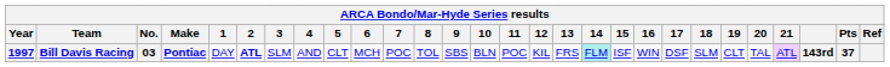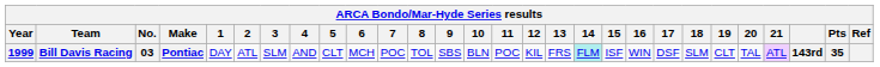 <table class="wikitable" style="text-align:center; font-size:75%">
 <tr>
 <th colspan=45><a href='#'>ARCA Bondo/Mar-Hyde Series</a> results</th>
 </tr>
 <tr>
 <th>Year</th>
 <th>Team</th>
 <th>No.</th>
 <th>Make</th>
 <th>1</th>
 <th>2</th>
 <th>3</th>
 <th>4</th>
 <th>5</th>
 <th>6</th>
 <th>7</th>
 <th>8</th>
 <th>9</th>
 <th>10</th>
 <th>11</th>
 <th>12</th>
 <th>13</th>
 <th>14</th>
 <th>15</th>
 <th>16</th>
 <th>17</th>
 <th>18</th>
 <th>19</th>
 <th>20</th>
 <th>21</th>
 <th></th>
 <th>Pts</th>
 <th>Ref</th>
 </tr>
 <tr>
-<th><a href='#'>1997</a></th>
+<th><a href='#'>1999</a></th>
 <th><a href='#'>Bill Davis Racing</a></th>
 <th>03</th>
 <th><a href='#'>Pontiac</a></th>
 <td><a href='#'>DAY</a></td>
-<td><strong><a href='#'>ATL</a></strong></td>
+<td><a href='#'>ATL</a></td>
 <td><a href='#'>SLM</a></td>
 <td><a href='#'>AND</a></td>
 <td><a href='#'>CLT</a></td>
 <td><a href='#'>MCH</a></td>
 <td><a href='#'>POC</a></td>
 <td><a href='#'>TOL</a></td>
 <td><a href='#'>SBS</a></td>
 <td><a href='#'>BLN</a></td>
 <td><a href='#'>POC</a></td>
 <td><a href='#'>KIL</a></td>
 <td><a href='#'>FRS</a></td>
 <td style="background: paleturquoise;"><a href='#'>FLM</a></td>
 <td><a href='#'>ISF</a></td>
 <td><a href='#'>WIN</a></td>
 <td><a href='#'>DSF</a></td>
 <td><a href='#'>SLM</a></td>
 <td><a href='#'>CLT</a></td>
 <td><a href='#'>TAL</a></td>
 <td style="background:#EFCFFF;"><a href='#'>ATL</a><br></td>
 <th>143rd</th>
-<th>37</th>
+<th>35</th>
 <th></th>
 </tr>
 </table>
